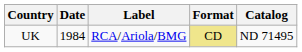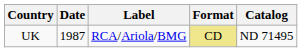 <table class="wikitable" style="font-size:85%;">
 <tr>
 <th>Country</th>
 <th>Date</th>
 <th>Label</th>
 <th>Format</th>
 <th>Catalog</th>
 </tr>
 <tr>
 <td align=center>UK</td>
-<td>1984</td>
+<td>1987</td>
 <td><a href='#'>RCA</a>/<a href='#'>Ariola</a>/<a href='#'>BMG</a></td>
 <td align=center style="background: khaki;">CD</td>
 <td>ND 71495</td>
 </tr>
 </table>
